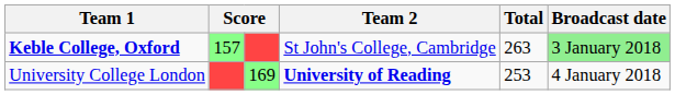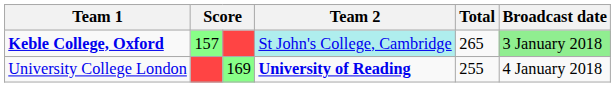 <table class="wikitable">
 <tr>
 <th>Team 1</th>
 <th colspan=2>Score</th>
 <th>Team 2</th>
 <th>Total</th>
 <th>Broadcast date</th>
 </tr>
 <tr>
 <td><strong><a href='#'>Keble College, Oxford</a></strong></td>
 <td style="background:#88ff88">157</td>
 <td style="background:#f44"></td>
-<td><a href='#'>St John's College, Cambridge</a></td>
-<td>263</td>
+<td style="background: paleturquoise;"><a href='#'>St John's College, Cambridge</a></td>
+<td>265</td>
 <td style="background: lightgreen;">3 January 2018</td>
 </tr>
 <tr>
 <td><a href='#'>University College London</a></td>
 <td style="background:#f44"></td>
 <td style="background:#88ff88">169</td>
 <td><strong><a href='#'>University of Reading</a></strong></td>
-<td>253</td>
+<td>255</td>
 <td>4 January 2018</td>
 </tr>
 </table>
